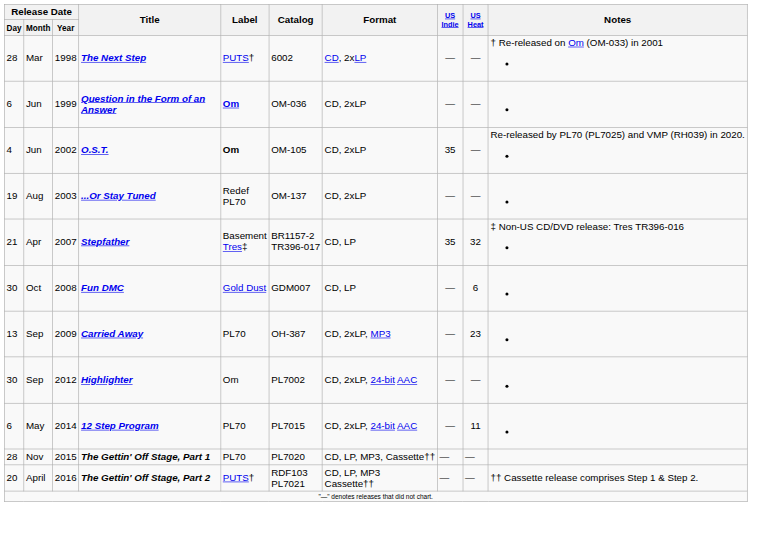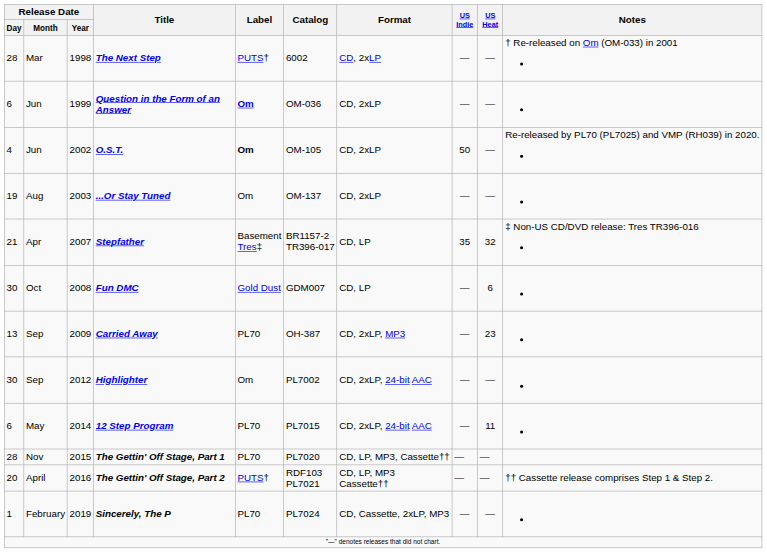 <table class="wikitable" border="1">
 <tr>
 <th colspan="3">Release Date</th>
 <th rowspan="2" width="225">Title</th>
 <th rowspan="2">Label</th>
 <th rowspan="2">Catalog</th>
 <th rowspan="2">Format</th>
 <th rowspan="2" style="width:3em;font-size:75%;"><a href='#'>US Indie</a></th>
 <th rowspan="2" style="width:3em;font-size:75%;"><a href='#'>US Heat</a></th>
 <th rowspan="2">Notes</th>
 </tr>
 <tr>
 <th align="center"><small>Day</small></th>
 <th align="center"><small>Month</small></th>
 <th align="center"><small>Year</small></th>
 </tr>
 <tr>
 <td>28</td>
 <td>Mar</td>
 <td>1998</td>
 <td><strong><em><a href='#'>The Next Step</a></em></strong></td>
 <td><a href='#'>PUTS</a>†</td>
 <td>6002</td>
 <td><a href='#'>CD</a>, 2x<a href='#'>LP</a></td>
 <td align="center">—</td>
 <td align="center">—</td>
 <td>† Re-released on <a href='#'>Om</a> (OM-033) in 2001<br><ul><li></li></ul></td>
 </tr>
 <tr>
 <td>6</td>
 <td>Jun</td>
 <td>1999</td>
 <td><strong><em><a href='#'>Question in the Form of an Answer</a></em></strong></td>
 <td><strong><a href='#'>Om</a></strong></td>
 <td>OM-036</td>
 <td>CD, 2xLP</td>
 <td align="center">—</td>
 <td align="center">—</td>
 <td><br><ul><li></li></ul></td>
 </tr>
 <tr>
 <td>4</td>
 <td>Jun</td>
 <td>2002</td>
 <td><strong><em><a href='#'>O.S.T.</a></em></strong></td>
 <td><strong>Om</strong></td>
 <td>OM-105</td>
 <td>CD, 2xLP</td>
-<td align="center">35</td>
+<td align="center">50</td>
 <td align="center">—</td>
 <td>Re-released by PL70 (PL7025) and VMP (RH039) in 2020.<br><ul><li></li></ul></td>
 </tr>
 <tr>
 <td>19</td>
 <td>Aug</td>
 <td>2003</td>
 <td><strong><em><a href='#'>...Or Stay Tuned</a></em></strong></td>
-<td>Redef<br>PL70</td>
+<td>Om</td>
 <td>OM-137</td>
 <td>CD, 2xLP</td>
 <td align="center">—</td>
 <td align="center">—</td>
 <td><br><ul><li></li></ul></td>
 </tr>
 <tr>
 <td>21</td>
 <td>Apr</td>
 <td>2007</td>
 <td><strong><em><a href='#'>Stepfather</a></em></strong></td>
 <td>Basement<br><a href='#'>Tres</a>‡</td>
 <td>BR1157-2<br>TR396-017</td>
 <td>CD, LP</td>
 <td align="center">35</td>
 <td align="center">32</td>
 <td>‡ Non-US CD/DVD release: Tres TR396-016<br><ul><li></li></ul></td>
 </tr>
 <tr>
 <td>30</td>
 <td>Oct</td>
 <td>2008</td>
 <td><strong><em><a href='#'>Fun DMC</a></em></strong></td>
 <td><a href='#'>Gold Dust</a></td>
 <td>GDM007</td>
 <td>CD, LP</td>
 <td align="center">—</td>
 <td align="center">6</td>
 <td><br><ul><li></li></ul></td>
 </tr>
 <tr>
 <td>13</td>
 <td>Sep</td>
 <td>2009</td>
 <td><strong><em><a href='#'>Carried Away</a></em></strong></td>
 <td>PL70</td>
 <td>OH-387</td>
 <td>CD, 2xLP, <a href='#'>MP3</a></td>
 <td align="center">—</td>
 <td align="center">23</td>
 <td><br><ul><li></li></ul></td>
 </tr>
 <tr>
 <td>30</td>
 <td>Sep</td>
 <td>2012</td>
 <td><strong><em><a href='#'>Highlighter</a></em></strong></td>
 <td>Om</td>
 <td>PL7002</td>
 <td>CD, 2xLP, <a href='#'>24-bit</a> <a href='#'>AAC</a></td>
 <td align="center">—</td>
 <td align="center">—</td>
 <td><br><ul><li></li></ul></td>
 </tr>
 <tr>
 <td>6</td>
 <td>May</td>
 <td>2014</td>
 <td><strong><em><a href='#'>12 Step Program</a></em></strong></td>
 <td>PL70</td>
 <td>PL7015</td>
 <td>CD, 2xLP, <a href='#'>24-bit</a> <a href='#'>AAC</a></td>
 <td align="center">—</td>
 <td align="center">11</td>
 <td><br><ul><li></li></ul></td>
 </tr>
 <tr>
 <td>28</td>
 <td>Nov</td>
 <td>2015</td>
 <td><strong><em>The Gettin' Off Stage, Part 1</em></strong></td>
 <td>PL70</td>
 <td>PL7020</td>
 <td>CD, LP, MP3, Cassette††</td>
 <td>—</td>
 <td>—</td>
 <td></td>
 </tr>
 <tr>
 <td>20</td>
 <td>April</td>
 <td>2016</td>
 <td><strong><em>The Gettin' Off Stage, Part 2</em></strong></td>
 <td><a href='#'>PUTS</a>†</td>
 <td>RDF103<br>PL7021</td>
 <td>CD, LP, MP3<br>Cassette††</td>
 <td>—</td>
 <td>—</td>
 <td>†† Cassette release comprises Step 1 & Step 2.</td>
 </tr>
 <tr>
+<td>1</td>
+<td>February</td>
+<td>2019</td>
+<td><strong><em>Sincerely, The P</em></strong></td>
+<td>PL70</td>
+<td>PL7024</td>
+<td>CD, Cassette, 2xLP, MP3</td>
+<td align="center">—</td>
+<td align="center">—</td>
+<td><br><ul><li></li></ul></td>
+</tr>
+<tr>
 <td colspan="10" align="center" style="font-size: 8pt">"—" denotes releases that did not chart.</td>
 </tr>
 </table>
